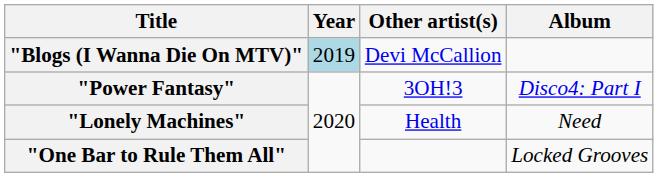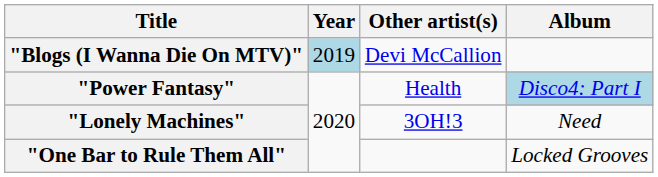 <table class="wikitable plainrowheaders" style="text-align:center;" border="1">
 <tr>
 <th rowspan="1">Title</th>
 <th rowspan="1">Year</th>
 <th rowspan="1">Other artist(s)</th>
 <th rowspan="1">Album</th>
 </tr>
 <tr>
 <th scope="row">"Blogs (I Wanna Die On MTV)"</th>
 <td style="background: lightblue;">2019</td>
 <td><a href='#'>Devi McCallion</a></td>
 <td></td>
 </tr>
 <tr>
 <th scope="row">"Power Fantasy"</th>
 <td rowspan="3">2020</td>
-<td><a href='#'>3OH!3</a></td>
-<td><em><a href='#'>Disco4: Part I</a></em></td>
+<td><a href='#'>Health</a></td>
+<td style="background: lightblue;"><em><a href='#'>Disco4: Part I</a></em></td>
 </tr>
 <tr>
 <th scope="row">"Lonely Machines"</th>
-<td><a href='#'>Health</a></td>
+<td><a href='#'>3OH!3</a></td>
 <td><em>Need</em></td>
 </tr>
 <tr>
 <th scope="row">"One Bar to Rule Them All"</th>
 <td></td>
 <td><em>Locked Grooves</em></td>
 </tr>
 </table>
